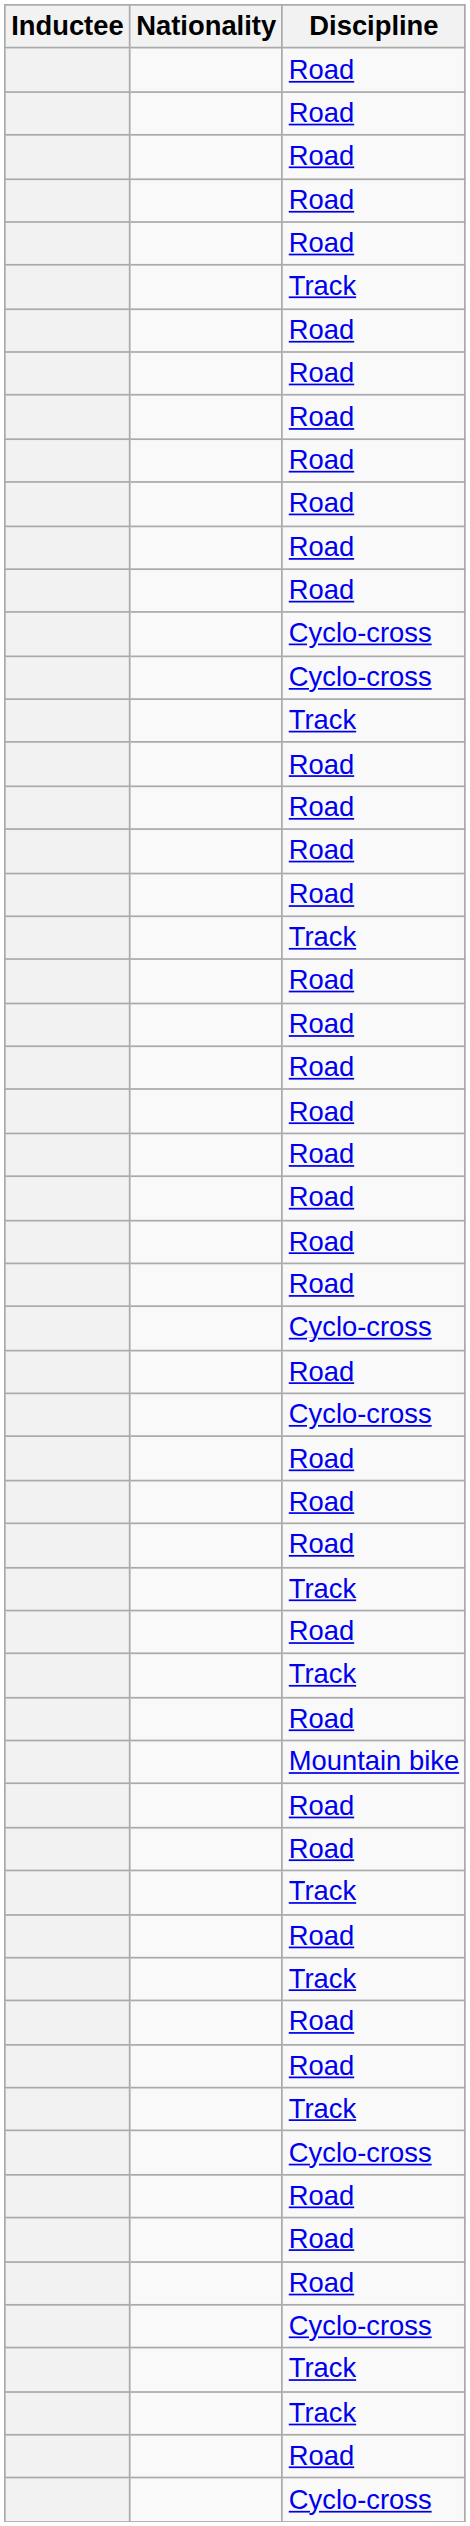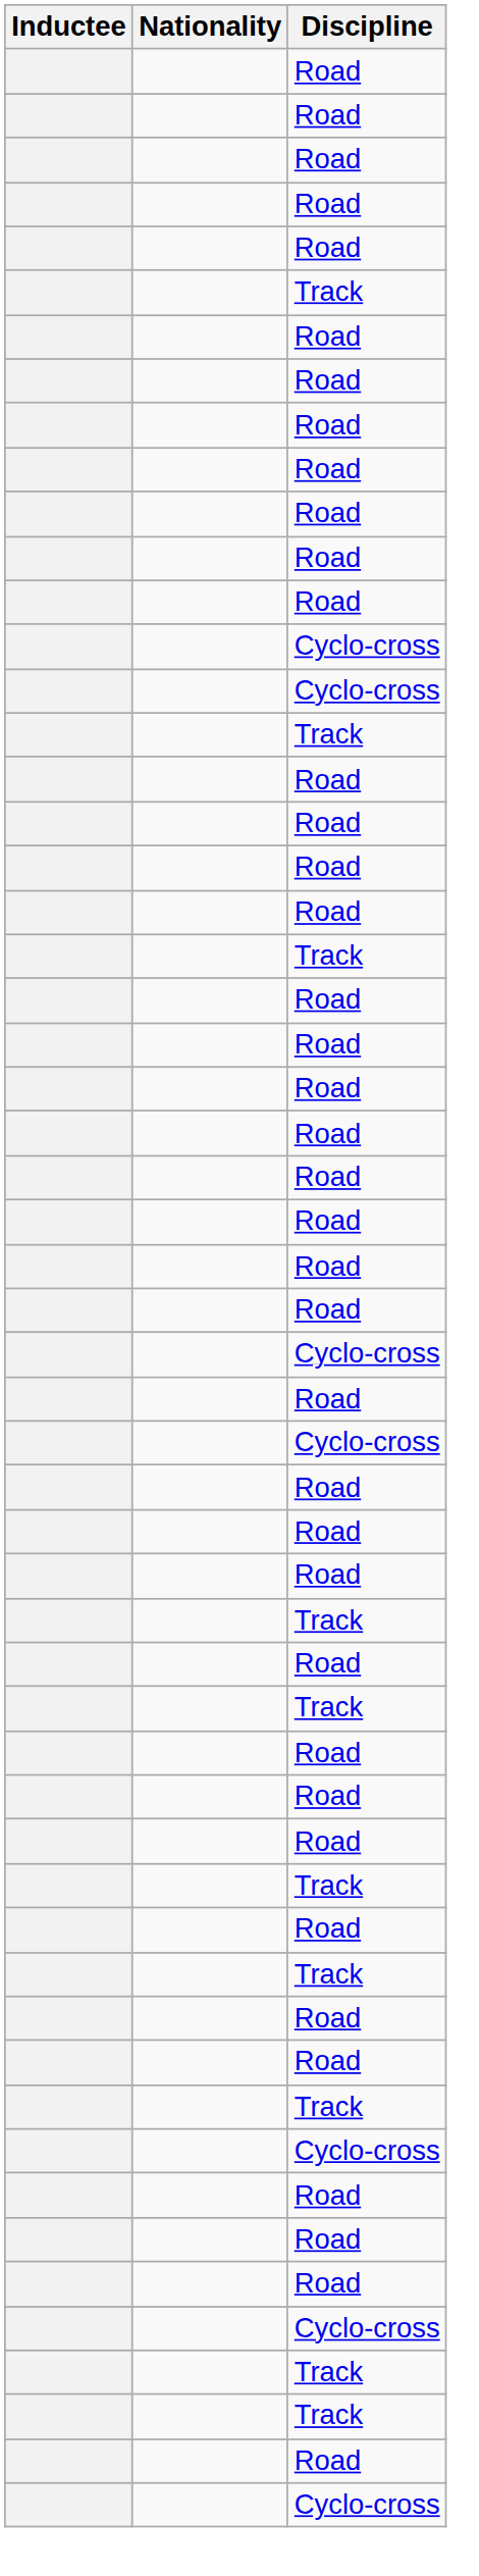 <table class="wikitable plainrowheaders sortable">
 <tr>
 <th scope="col">Inductee</th>
 <th scope="col">Nationality</th>
 <th scope="col">Discipline</th>
 </tr>
 <tr>
 <th scope="row"></th>
 <td></td>
 <td><a href='#'>Road</a></td>
 </tr>
 <tr>
 <th scope="row"></th>
 <td></td>
 <td><a href='#'>Road</a></td>
 </tr>
 <tr>
 <th scope="row"></th>
 <td></td>
 <td><a href='#'>Road</a></td>
 </tr>
 <tr>
 <th scope="row"></th>
 <td></td>
 <td><a href='#'>Road</a></td>
 </tr>
 <tr>
 <th scope="row"></th>
 <td></td>
 <td><a href='#'>Road</a></td>
 </tr>
 <tr>
 <th scope="row"></th>
 <td></td>
 <td><a href='#'>Track</a></td>
 </tr>
 <tr>
 <th scope="row"></th>
 <td></td>
 <td><a href='#'>Road</a></td>
 </tr>
 <tr>
 <th scope="row"></th>
 <td></td>
 <td><a href='#'>Road</a></td>
 </tr>
 <tr>
 <th scope="row"></th>
 <td></td>
 <td><a href='#'>Road</a></td>
 </tr>
 <tr>
 <th scope="row"></th>
 <td></td>
 <td><a href='#'>Road</a></td>
 </tr>
 <tr>
 <th scope="row"></th>
 <td></td>
 <td><a href='#'>Road</a></td>
 </tr>
 <tr>
 <th scope="row"></th>
 <td></td>
 <td><a href='#'>Road</a></td>
 </tr>
 <tr>
 <th scope="row"></th>
 <td></td>
 <td><a href='#'>Road</a></td>
 </tr>
 <tr>
 <th scope="row"></th>
 <td></td>
 <td><a href='#'>Cyclo-cross</a></td>
 </tr>
 <tr>
 <th scope="row"></th>
 <td></td>
 <td><a href='#'>Cyclo-cross</a></td>
 </tr>
 <tr>
 <th scope="row"></th>
 <td></td>
 <td><a href='#'>Track</a></td>
 </tr>
 <tr>
 <th scope="row"></th>
 <td></td>
 <td><a href='#'>Road</a></td>
 </tr>
 <tr>
 <th scope="row"></th>
 <td></td>
 <td><a href='#'>Road</a></td>
 </tr>
 <tr>
 <th scope="row"></th>
 <td></td>
 <td><a href='#'>Road</a></td>
 </tr>
 <tr>
 <th scope="row"></th>
 <td></td>
 <td><a href='#'>Road</a></td>
 </tr>
 <tr>
 <th scope="row"></th>
 <td></td>
 <td><a href='#'>Track</a></td>
 </tr>
 <tr>
 <th scope="row"></th>
 <td></td>
 <td><a href='#'>Road</a></td>
 </tr>
 <tr>
 <th scope="row"></th>
 <td></td>
 <td><a href='#'>Road</a></td>
 </tr>
 <tr>
 <th scope="row"></th>
 <td></td>
 <td><a href='#'>Road</a></td>
 </tr>
 <tr>
 <th scope="row"></th>
 <td></td>
 <td><a href='#'>Road</a></td>
 </tr>
 <tr>
 <th scope="row"></th>
 <td></td>
 <td><a href='#'>Road</a></td>
 </tr>
 <tr>
 <th scope="row"></th>
 <td></td>
 <td><a href='#'>Road</a></td>
 </tr>
 <tr>
 <th scope="row"></th>
 <td></td>
 <td><a href='#'>Road</a></td>
 </tr>
 <tr>
 <th scope="row"></th>
 <td></td>
 <td><a href='#'>Road</a></td>
 </tr>
 <tr>
 <th scope="row"></th>
 <td></td>
 <td><a href='#'>Cyclo-cross</a></td>
 </tr>
 <tr>
 <th scope="row"></th>
 <td></td>
 <td><a href='#'>Road</a></td>
 </tr>
 <tr>
 <th scope="row"></th>
 <td></td>
 <td><a href='#'>Cyclo-cross</a></td>
 </tr>
 <tr>
 <th scope="row"></th>
 <td></td>
 <td><a href='#'>Road</a></td>
 </tr>
 <tr>
 <th scope="row"></th>
 <td></td>
 <td><a href='#'>Road</a></td>
 </tr>
 <tr>
 <th scope="row"></th>
 <td></td>
 <td><a href='#'>Road</a></td>
 </tr>
 <tr>
 <th scope="row"></th>
 <td></td>
 <td><a href='#'>Track</a></td>
 </tr>
 <tr>
 <th scope="row"></th>
 <td></td>
 <td><a href='#'>Road</a></td>
 </tr>
 <tr>
 <th scope="row"></th>
 <td></td>
 <td><a href='#'>Track</a></td>
 </tr>
 <tr>
 <th scope="row"></th>
 <td></td>
 <td><a href='#'>Road</a></td>
 </tr>
 <tr>
 <th scope="row"></th>
 <td></td>
-<td><a href='#'>Mountain bike</a></td>
-</tr>
-<tr>
-<th scope="row"></th>
-<td></td>
 <td><a href='#'>Road</a></td>
 </tr>
 <tr>
 <th scope="row"></th>
 <td></td>
 <td><a href='#'>Road</a></td>
 </tr>
 <tr>
 <th scope="row"></th>
 <td></td>
 <td><a href='#'>Track</a></td>
 </tr>
 <tr>
 <th scope="row"></th>
 <td></td>
 <td><a href='#'>Road</a></td>
 </tr>
 <tr>
 <th scope="row"></th>
 <td></td>
 <td><a href='#'>Track</a></td>
 </tr>
 <tr>
 <th scope="row"></th>
 <td></td>
 <td><a href='#'>Road</a></td>
 </tr>
 <tr>
 <th scope="row"></th>
 <td></td>
 <td><a href='#'>Road</a></td>
 </tr>
 <tr>
 <th scope="row"></th>
 <td></td>
 <td><a href='#'>Track</a></td>
 </tr>
 <tr>
 <th scope="row"></th>
 <td></td>
 <td><a href='#'>Cyclo-cross</a></td>
 </tr>
 <tr>
 <th scope="row"></th>
 <td></td>
 <td><a href='#'>Road</a></td>
 </tr>
 <tr>
 <th scope="row"></th>
 <td></td>
 <td><a href='#'>Road</a></td>
 </tr>
 <tr>
 <th scope="row"></th>
 <td></td>
 <td><a href='#'>Road</a></td>
 </tr>
 <tr>
 <th scope="row"></th>
 <td></td>
 <td><a href='#'>Cyclo-cross</a></td>
 </tr>
 <tr>
 <th scope="row"></th>
 <td></td>
 <td><a href='#'>Track</a></td>
 </tr>
 <tr>
 <th scope="row"></th>
 <td></td>
 <td><a href='#'>Track</a></td>
 </tr>
 <tr>
 <th scope="row"></th>
 <td></td>
 <td><a href='#'>Road</a></td>
 </tr>
 <tr>
 <th scope="row"></th>
 <td></td>
 <td><a href='#'>Cyclo-cross</a></td>
 </tr>
 </table>
